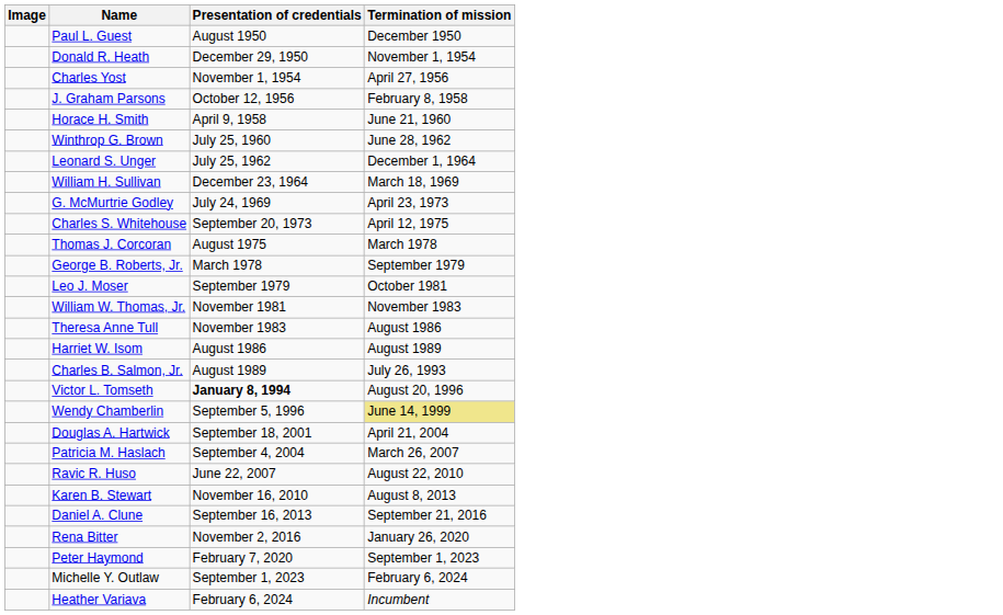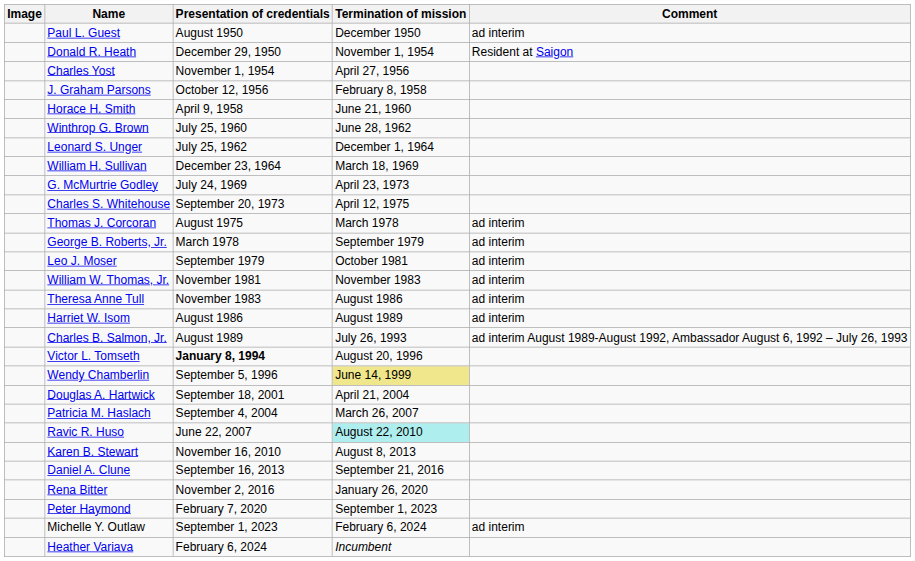 <table class = wikitable>
 <tr>
 <th>Image</th>
 <th>Name</th>
 <th>Presentation of credentials</th>
 <th>Termination of mission</th>
+<th>Comment</th>
 </tr>
 <tr>
 <td></td>
 <td><a href='#'>Paul L. Guest</a></td>
 <td>August 1950</td>
 <td>December 1950</td>
+<td>ad interim</td>
 </tr>
 <tr>
 <td></td>
 <td><a href='#'>Donald R. Heath</a></td>
 <td>December 29, 1950</td>
 <td>November 1, 1954</td>
+<td>Resident at <a href='#'>Saigon</a></td>
 </tr>
 <tr>
 <td></td>
 <td><a href='#'>Charles Yost</a></td>
 <td>November 1, 1954</td>
 <td>April 27, 1956</td>
+<td></td>
 </tr>
 <tr>
 <td></td>
 <td><a href='#'>J. Graham Parsons</a></td>
 <td>October 12, 1956</td>
 <td>February 8, 1958</td>
+<td></td>
 </tr>
 <tr>
 <td></td>
 <td><a href='#'>Horace H. Smith</a></td>
 <td>April 9, 1958</td>
 <td>June 21, 1960</td>
+<td></td>
 </tr>
 <tr>
 <td></td>
 <td><a href='#'>Winthrop G. Brown</a></td>
 <td>July 25, 1960</td>
 <td>June 28, 1962</td>
+<td></td>
 </tr>
 <tr>
 <td></td>
 <td><a href='#'>Leonard S. Unger</a></td>
 <td>July 25, 1962</td>
 <td>December 1, 1964</td>
+<td></td>
 </tr>
 <tr>
 <td></td>
 <td><a href='#'>William H. Sullivan</a></td>
 <td>December 23, 1964</td>
 <td>March 18, 1969</td>
+<td></td>
 </tr>
 <tr>
 <td></td>
 <td><a href='#'>G. McMurtrie Godley</a></td>
 <td>July 24, 1969</td>
 <td>April 23, 1973</td>
+<td></td>
 </tr>
 <tr>
 <td></td>
 <td><a href='#'>Charles S. Whitehouse</a></td>
 <td>September 20, 1973</td>
 <td>April 12, 1975</td>
+<td></td>
 </tr>
 <tr>
 <td></td>
 <td><a href='#'>Thomas J. Corcoran</a></td>
 <td>August 1975</td>
 <td>March 1978</td>
+<td>ad interim</td>
 </tr>
 <tr>
 <td></td>
 <td><a href='#'>George B. Roberts, Jr.</a></td>
 <td>March 1978</td>
 <td>September 1979</td>
+<td>ad interim</td>
 </tr>
 <tr>
 <td></td>
 <td><a href='#'>Leo J. Moser</a></td>
 <td>September 1979</td>
 <td>October 1981</td>
+<td>ad interim</td>
 </tr>
 <tr>
 <td></td>
 <td><a href='#'>William W. Thomas, Jr.</a></td>
 <td>November 1981</td>
 <td>November 1983</td>
+<td>ad interim</td>
 </tr>
 <tr>
 <td></td>
 <td><a href='#'>Theresa Anne Tull</a></td>
 <td>November 1983</td>
 <td>August 1986</td>
+<td>ad interim</td>
 </tr>
 <tr>
 <td></td>
 <td><a href='#'>Harriet W. Isom</a></td>
 <td>August 1986</td>
 <td>August 1989</td>
+<td>ad interim</td>
 </tr>
 <tr>
 <td></td>
 <td><a href='#'>Charles B. Salmon, Jr.</a></td>
 <td>August 1989</td>
 <td>July 26, 1993</td>
+<td>ad interim August 1989-August 1992, Ambassador August 6, 1992 – July 26, 1993</td>
 </tr>
 <tr>
 <td></td>
 <td><a href='#'>Victor L. Tomseth</a></td>
 <td><strong>January 8, 1994</strong></td>
 <td>August 20, 1996</td>
+<td></td>
 </tr>
 <tr>
 <td></td>
 <td><a href='#'>Wendy Chamberlin</a></td>
 <td>September 5, 1996</td>
 <td style="background: khaki;">June 14, 1999</td>
+<td></td>
 </tr>
 <tr>
 <td></td>
 <td><a href='#'>Douglas A. Hartwick</a></td>
 <td>September 18, 2001</td>
 <td>April 21, 2004</td>
+<td></td>
 </tr>
 <tr>
 <td></td>
 <td><a href='#'>Patricia M. Haslach</a></td>
 <td>September 4, 2004</td>
 <td>March 26, 2007</td>
+<td></td>
 </tr>
 <tr>
 <td></td>
 <td><a href='#'>Ravic R. Huso</a></td>
 <td>June 22, 2007</td>
-<td>August 22, 2010</td>
+<td style="background: paleturquoise;">August 22, 2010</td>
+<td></td>
 </tr>
 <tr>
 <td></td>
 <td><a href='#'>Karen B. Stewart</a></td>
 <td>November 16, 2010</td>
 <td>August 8, 2013</td>
+<td></td>
 </tr>
 <tr>
 <td></td>
 <td><a href='#'>Daniel A. Clune</a></td>
 <td>September 16, 2013</td>
 <td>September 21, 2016</td>
+<td></td>
 </tr>
 <tr>
 <td></td>
 <td><a href='#'>Rena Bitter</a></td>
 <td>November 2, 2016</td>
 <td>January 26, 2020</td>
+<td></td>
 </tr>
 <tr>
 <td></td>
 <td><a href='#'>Peter Haymond</a></td>
 <td>February 7, 2020</td>
 <td>September 1, 2023</td>
+<td></td>
 </tr>
 <tr>
 <td></td>
 <td>Michelle Y. Outlaw</td>
 <td>September 1, 2023</td>
 <td>February 6, 2024</td>
+<td>ad interim</td>
 </tr>
 <tr>
 <td></td>
 <td><a href='#'>Heather Variava</a></td>
 <td>February 6, 2024</td>
 <td><em>Incumbent</em></td>
+<td></td>
 </tr>
 </table>
